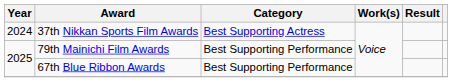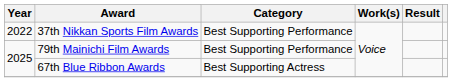 <table class="wikitable">
 <tr>
 <th>Year</th>
 <th>Award</th>
 <th>Category</th>
 <th>Work(s)</th>
 <th>Result</th>
 <th></th>
 </tr>
 <tr>
-<td>2024</td>
+<td>2022</td>
 <td>37th <a href='#'>Nikkan Sports Film Awards</a></td>
-<td><a href='#'>Best Supporting Actress</a></td>
+<td>Best Supporting Performance</td>
 <td rowspan=3><em>Voice</em></td>
 <td></td>
 <td></td>
 </tr>
 <tr>
 <td rowspan=2>2025</td>
 <td>79th <a href='#'>Mainichi Film Awards</a></td>
 <td>Best Supporting Performance</td>
 <td></td>
 <td></td>
 </tr>
 <tr>
 <td>67th <a href='#'>Blue Ribbon Awards</a></td>
-<td>Best Supporting Performance</td>
+<td>Best Supporting Actress</td>
 <td></td>
 <td></td>
 </tr>
 <tr>
 </tr>
 </table>
